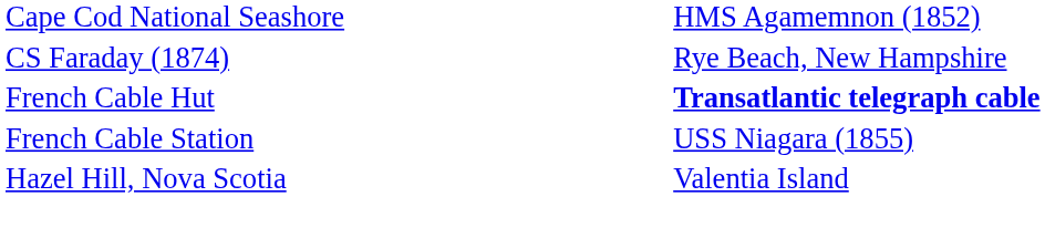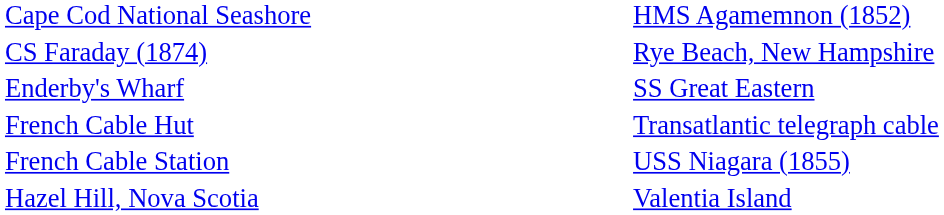 <table style="width: 60%; border: none; text-align: left;">
 <tr>
 <td><a href='#'>Cape Cod National Seashore</a></td>
 <td><a href='#'>HMS Agamemnon (1852)</a></td>
 </tr>
 <tr>
 <td><a href='#'>CS Faraday (1874)</a></td>
 <td><a href='#'>Rye Beach, New Hampshire</a></td>
 </tr>
 <tr>
+<td><a href='#'>Enderby's Wharf</a></td>
+<td><a href='#'>SS Great Eastern</a></td>
+</tr>
+<tr>
 <td><a href='#'>French Cable Hut</a></td>
-<td><strong><a href='#'>Transatlantic telegraph cable</a></strong></td>
+<td><a href='#'>Transatlantic telegraph cable</a></td>
 </tr>
 <tr>
 <td><a href='#'>French Cable Station</a></td>
 <td><a href='#'>USS Niagara (1855)</a></td>
 </tr>
 <tr>
 <td><a href='#'>Hazel Hill, Nova Scotia</a></td>
 <td><a href='#'>Valentia Island</a></td>
 </tr>
 </table>
